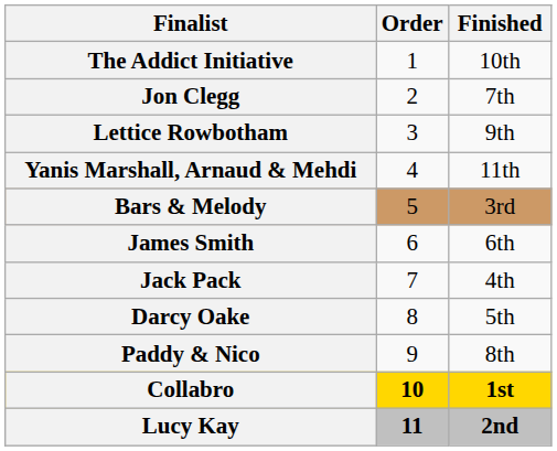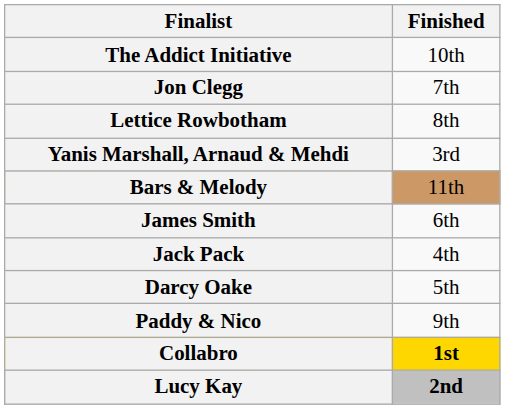 <table class="wikitable sortable plainrowheaders" style="text-align:center; width:30%;">
 <tr>
 <th " class="unsortable style="width:15em;">Finalist</th>
-<th style="width:1em;">Order</th>
 <th data-sort-type="number">Finished </th>
 </tr>
 <tr>
 <th scope="row">The Addict Initiative</th>
-<td>1</td>
 <td>10th</td>
 </tr>
 <tr>
 <th scope="row">Jon Clegg</th>
-<td>2</td>
 <td>7th</td>
 </tr>
 <tr>
 <th scope="row">Lettice Rowbotham</th>
-<td>3</td>
-<td>9th</td>
+<td>8th</td>
 </tr>
 <tr>
 <th scope="row">Yanis Marshall, Arnaud & Mehdi </th>
-<td>4</td>
-<td>11th</td>
+<td>3rd</td>
 </tr>
 <tr bgcolor=#c96>
 <th scope="row">Bars & Melody</th>
-<td>5</td>
-<td>3rd</td>
+<td>11th</td>
 </tr>
 <tr>
 <th scope="row">James Smith</th>
-<td>6</td>
 <td>6th</td>
 </tr>
 <tr>
 <th scope="row">Jack Pack</th>
-<td>7</td>
 <td>4th</td>
 </tr>
 <tr>
 <th scope="row">Darcy Oake</th>
-<td>8</td>
 <td>5th</td>
 </tr>
 <tr>
 <th scope="row">Paddy & Nico</th>
-<td>9</td>
-<td>8th</td>
+<td>9th</td>
 </tr>
 <tr bgcolor=gold>
 <th scope="row"><strong>Collabro</strong></th>
-<td><strong>10</strong></td>
 <td><strong>1st</strong></td>
 </tr>
 <tr bgcolor=silver>
 <th scope="row"><strong>Lucy Kay</strong></th>
-<td><strong>11</strong></td>
 <td><strong>2nd</strong></td>
 </tr>
 </table>
